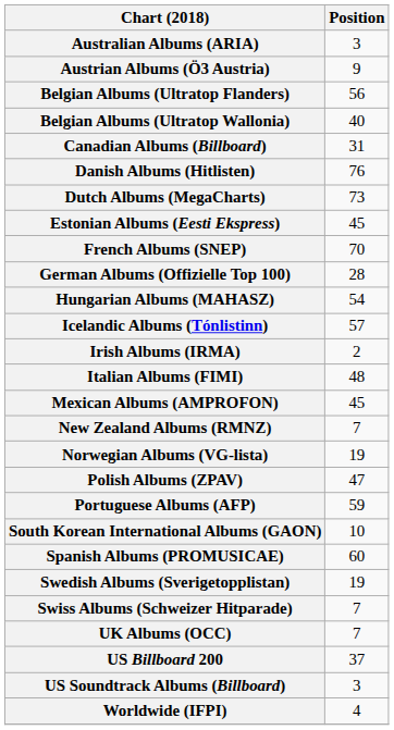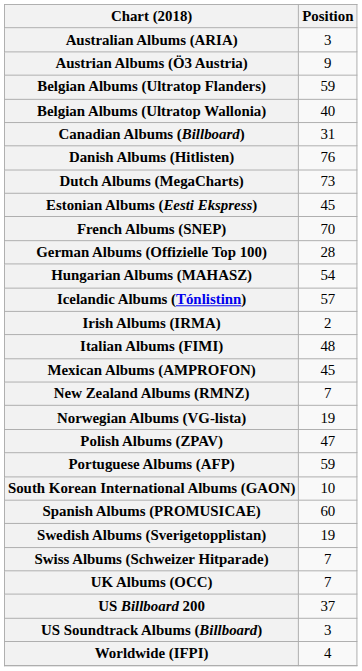 <table class="wikitable sortable plainrowheaders" style="text-align:center">
 <tr>
 <th scope="col">Chart (2018)</th>
 <th scope="col">Position</th>
 </tr>
 <tr>
 <th scope="row">Australian Albums (ARIA)</th>
 <td>3</td>
 </tr>
 <tr>
 <th scope="row">Austrian Albums (Ö3 Austria)</th>
 <td>9</td>
 </tr>
 <tr>
 <th scope="row">Belgian Albums (Ultratop Flanders)</th>
-<td>56</td>
+<td>59</td>
 </tr>
 <tr>
 <th scope="row">Belgian Albums (Ultratop Wallonia)</th>
 <td>40</td>
 </tr>
 <tr>
 <th scope="row">Canadian Albums (<em>Billboard</em>)</th>
 <td>31</td>
 </tr>
 <tr>
 <th scope="row">Danish Albums (Hitlisten)</th>
 <td>76</td>
 </tr>
 <tr>
 <th scope="row">Dutch Albums (MegaCharts)</th>
 <td>73</td>
 </tr>
 <tr>
 <th scope="row">Estonian Albums (<em>Eesti Ekspress</em>)</th>
 <td>45</td>
 </tr>
 <tr>
 <th scope="row">French Albums (SNEP)</th>
 <td>70</td>
 </tr>
 <tr>
 <th scope="row">German Albums (Offizielle Top 100)</th>
 <td>28</td>
 </tr>
 <tr>
 <th scope="row">Hungarian Albums (MAHASZ)</th>
 <td>54</td>
 </tr>
 <tr>
 <th scope="row">Icelandic Albums (<a href='#'>Tónlistinn</a>)</th>
 <td>57</td>
 </tr>
 <tr>
 <th scope="row">Irish Albums (IRMA)</th>
 <td>2</td>
 </tr>
 <tr>
 <th scope="row">Italian Albums (FIMI)</th>
 <td>48</td>
 </tr>
 <tr>
 <th scope="row">Mexican Albums (AMPROFON)</th>
 <td>45</td>
 </tr>
 <tr>
 <th scope="row">New Zealand Albums (RMNZ)</th>
 <td>7</td>
 </tr>
 <tr>
 <th scope="row">Norwegian Albums (VG-lista)</th>
 <td>19</td>
 </tr>
 <tr>
 <th scope="row">Polish Albums (ZPAV)</th>
 <td>47</td>
 </tr>
 <tr>
 <th scope="row">Portuguese Albums (AFP)</th>
 <td>59</td>
 </tr>
 <tr>
 <th scope="row">South Korean International Albums (GAON)</th>
 <td>10</td>
 </tr>
 <tr>
 <th scope="row">Spanish Albums (PROMUSICAE)</th>
 <td>60</td>
 </tr>
 <tr>
 <th scope="row">Swedish Albums (Sverigetopplistan)</th>
 <td>19</td>
 </tr>
 <tr>
 <th scope="row">Swiss Albums (Schweizer Hitparade)</th>
 <td>7</td>
 </tr>
 <tr>
 <th scope="row">UK Albums (OCC)</th>
 <td>7</td>
 </tr>
 <tr>
 <th scope="row">US <em>Billboard</em> 200</th>
 <td>37</td>
 </tr>
 <tr>
 <th scope="row">US Soundtrack Albums (<em>Billboard</em>)</th>
 <td>3</td>
 </tr>
 <tr>
 <th scope="row">Worldwide (IFPI)</th>
 <td>4</td>
 </tr>
 <tr>
 </tr>
 </table>
